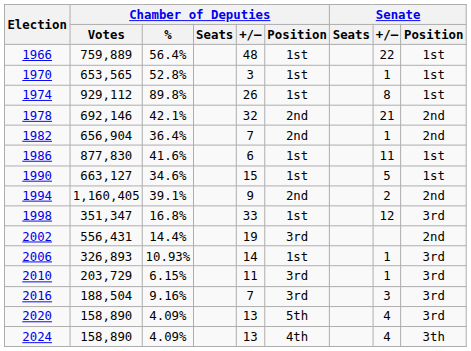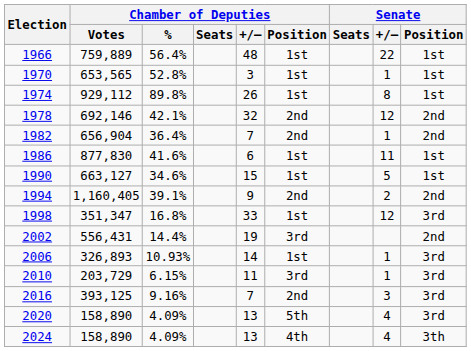 <table class="wikitable" style="text-align:center">
 <tr>
 <th rowspan="2">Election</th>
 <th colspan="5"><a href='#'>Chamber of Deputies</a></th>
 <th colspan="3"><a href='#'>Senate</a></th>
 </tr>
 <tr>
 <th>Votes</th>
 <th>%</th>
 <th>Seats</th>
 <th>+/–</th>
 <th>Position</th>
 <th>Seats</th>
 <th>+/–</th>
 <th>Position</th>
 </tr>
 <tr>
 <td><a href='#'>1966</a></td>
 <td>759,889</td>
 <td>56.4%</td>
 <td></td>
 <td> 48</td>
 <td> 1st</td>
 <td></td>
 <td> 22</td>
 <td> 1st</td>
 </tr>
 <tr>
 <td><a href='#'>1970</a></td>
 <td>653,565</td>
 <td>52.8%</td>
 <td></td>
 <td> 3</td>
 <td> 1st</td>
 <td></td>
 <td> 1</td>
 <td> 1st</td>
 </tr>
 <tr>
 <td><a href='#'>1974</a></td>
 <td>929,112</td>
 <td>89.8%<br></td>
 <td></td>
 <td> 26</td>
 <td> 1st</td>
 <td></td>
 <td> 8</td>
 <td> 1st</td>
 </tr>
 <tr>
 <td><a href='#'>1978</a></td>
 <td>692,146</td>
 <td>42.1%</td>
 <td></td>
 <td> 32</td>
 <td> 2nd</td>
 <td></td>
-<td> 21</td>
+<td> 12</td>
 <td> 2nd</td>
 </tr>
 <tr>
 <td><a href='#'>1982</a></td>
 <td>656,904</td>
 <td>36.4%</td>
 <td></td>
 <td> 7</td>
 <td> 2nd</td>
 <td></td>
 <td> 1</td>
 <td> 2nd</td>
 </tr>
 <tr>
 <td><a href='#'>1986</a></td>
 <td>877,830</td>
 <td>41.6%<br></td>
 <td></td>
 <td> 6</td>
 <td> 1st</td>
 <td></td>
 <td> 11</td>
 <td> 1st</td>
 </tr>
 <tr>
 <td><a href='#'>1990</a></td>
 <td>663,127</td>
 <td>34.6%</td>
 <td></td>
 <td> 15</td>
 <td> 1st</td>
 <td></td>
 <td> 5</td>
 <td> 1st</td>
 </tr>
 <tr>
 <td><a href='#'>1994</a></td>
 <td>1,160,405</td>
 <td>39.1%<br></td>
 <td></td>
 <td> 9</td>
 <td> 2nd</td>
 <td></td>
 <td> 2</td>
 <td> 2nd</td>
 </tr>
 <tr>
 <td><a href='#'>1998</a></td>
 <td>351,347</td>
 <td>16.8%<br></td>
 <td></td>
 <td> 33</td>
 <td> 1st</td>
 <td></td>
 <td> 12</td>
 <td> 3rd</td>
 </tr>
 <tr>
 <td><a href='#'>2002</a></td>
 <td>556,431</td>
 <td>14.4%<br></td>
 <td></td>
 <td> 19</td>
 <td> 3rd</td>
 <td></td>
 <td></td>
 <td> 2nd</td>
 </tr>
 <tr>
 <td><a href='#'>2006</a></td>
 <td>326,893</td>
 <td>10.93%<br></td>
 <td></td>
 <td> 14</td>
 <td> 1st</td>
 <td></td>
 <td> 1</td>
 <td> 3rd</td>
 </tr>
 <tr>
 <td><a href='#'>2010</a></td>
 <td>203,729</td>
 <td>6.15%</td>
 <td></td>
 <td> 11</td>
 <td> 3rd</td>
 <td></td>
 <td> 1</td>
 <td> 3rd</td>
 </tr>
 <tr>
 <td><a href='#'>2016</a></td>
-<td>188,504</td>
+<td>393,125</td>
 <td>9.16%</td>
 <td></td>
 <td> 7</td>
-<td> 3rd</td>
+<td> 2nd</td>
 <td></td>
 <td> 3</td>
 <td> 3rd</td>
 </tr>
 <tr>
 <td><a href='#'>2020</a></td>
 <td>158,890</td>
 <td>4.09%<br></td>
 <td></td>
 <td> 13</td>
 <td> 5th</td>
 <td></td>
 <td> 4</td>
 <td> 3rd</td>
 </tr>
 <tr>
 <td><a href='#'>2024</a></td>
 <td>158,890</td>
 <td>4.09%<br></td>
 <td></td>
 <td> 13</td>
 <td> 4th</td>
 <td></td>
 <td> 4</td>
 <td> 3th</td>
 </tr>
 </table>
